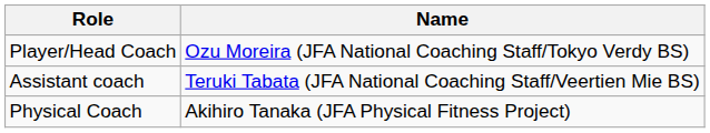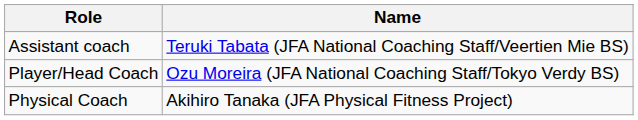 <table class="wikitable">
 <tr>
 <th>Role</th>
 <th>Name</th>
 </tr>
 <tr>
+<td>Assistant coach</td>
+<td> <a href='#'>Teruki Tabata</a> (JFA National Coaching Staff/Veertien Mie BS)</td>
+</tr>
+<tr>
 <td>Player/Head Coach</td>
 <td> <a href='#'>Ozu Moreira</a> (JFA National Coaching Staff/Tokyo Verdy BS)</td>
-</tr>
-<tr>
-<td>Assistant coach</td>
-<td> <a href='#'>Teruki Tabata</a> (JFA National Coaching Staff/Veertien Mie BS)</td>
 </tr>
 <tr>
 <td>Physical Coach</td>
 <td> Akihiro Tanaka (JFA Physical Fitness Project)</td>
 </tr>
 </table>
